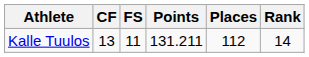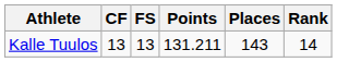 <table class="wikitable" border="1" style="font-size:90%">
 <tr>
 <th>Athlete</th>
 <th>CF</th>
 <th>FS</th>
 <th>Points</th>
 <th>Places</th>
 <th>Rank</th>
 </tr>
 <tr align=center>
 <td align=left><a href='#'>Kalle Tuulos</a></td>
 <td>13</td>
-<td>11</td>
+<td>13</td>
 <td>131.211</td>
-<td>112</td>
+<td>143</td>
 <td>14</td>
 </tr>
 </table>
